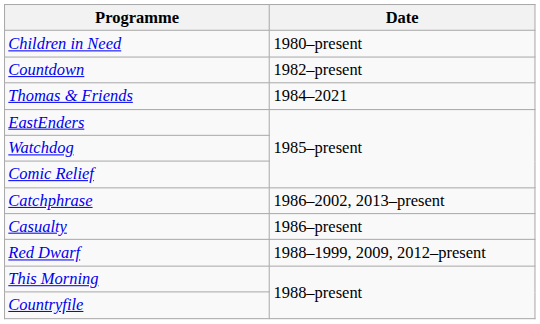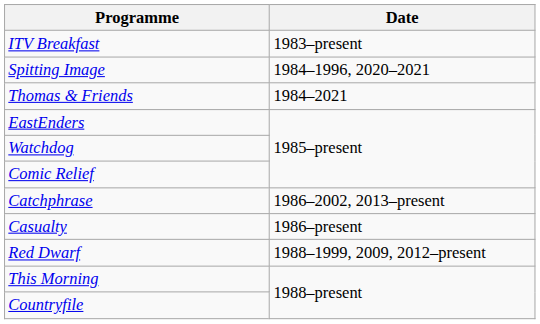 <table class="wikitable">
 <tr>
 <th width=250>Programme</th>
 <th width=250>Date</th>
 </tr>
 <tr>
-<td><em><a href='#'>Children in Need</a></em></td>
-<td>1980–present</td>
+<td><em><a href='#'>ITV Breakfast</a></em></td>
+<td>1983–present</td>
 </tr>
 <tr>
-<td><em><a href='#'>Countdown</a></em></td>
-<td>1982–present</td>
+<td><em><a href='#'>Spitting Image</a></em></td>
+<td>1984–1996, 2020–2021</td>
 </tr>
 <tr>
 <td><em><a href='#'>Thomas & Friends</a></em></td>
 <td>1984–2021</td>
 </tr>
 <tr>
 <td><em><a href='#'>EastEnders</a></em></td>
 <td rowspan="3">1985–present</td>
 </tr>
 <tr>
 <td><em><a href='#'>Watchdog</a></em></td>
 </tr>
 <tr>
 <td><em><a href='#'>Comic Relief</a></em></td>
 </tr>
 <tr>
 <td><em><a href='#'>Catchphrase</a></em></td>
 <td>1986–2002, 2013–present</td>
 </tr>
 <tr>
 <td><em><a href='#'>Casualty</a></em></td>
 <td>1986–present</td>
 </tr>
 <tr>
 <td><em><a href='#'>Red Dwarf</a></em></td>
 <td>1988–1999, 2009, 2012–present</td>
 </tr>
 <tr>
 <td><em><a href='#'>This Morning</a></em></td>
 <td rowspan="2">1988–present</td>
 </tr>
 <tr>
 <td><em><a href='#'>Countryfile</a></em></td>
 </tr>
 </table>
